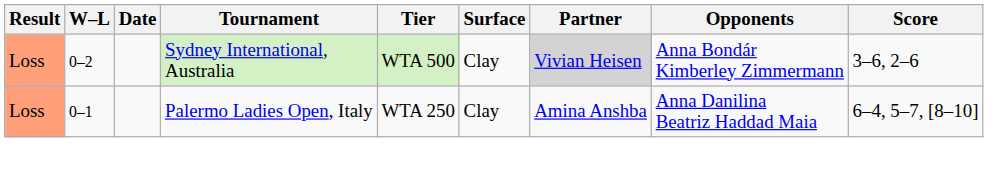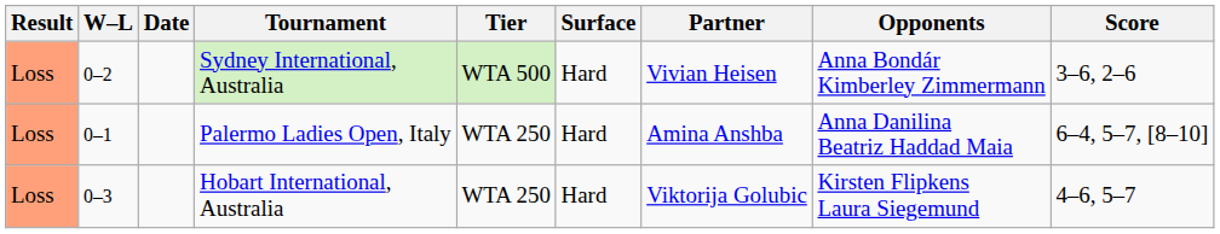 <table class="sortable wikitable">
 <tr>
 <th>Result</th>
 <th class=unsortable>W–L</th>
 <th>Date</th>
 <th>Tournament</th>
 <th>Tier</th>
 <th>Surface</th>
 <th>Partner</th>
 <th>Opponents</th>
 <th class=unsortable>Score</th>
 </tr>
 <tr>
 <td style="background:#ffa07a;">Loss</td>
 <td><small>0–2</small></td>
 <td><a href='#'></a></td>
 <td bgcolor=d4f1c5><a href='#'>Sydney International</a>, <br>Australia</td>
 <td bgcolor=d4f1c5>WTA 500</td>
-<td>Clay</td>
-<td style="background: lightgrey;"> <a href='#'>Vivian Heisen</a></td>
+<td>Hard</td>
+<td> <a href='#'>Vivian Heisen</a></td>
 <td> <a href='#'>Anna Bondár</a> <br>  <a href='#'>Kimberley Zimmermann</a></td>
 <td>3–6, 2–6</td>
 </tr>
 <tr>
 <td style="background:#ffa07a;">Loss</td>
 <td><small>0–1</small></td>
 <td><a href='#'></a></td>
 <td><a href='#'>Palermo Ladies Open</a>, Italy</td>
 <td>WTA 250</td>
-<td>Clay</td>
+<td>Hard</td>
 <td> <a href='#'>Amina Anshba</a></td>
 <td> <a href='#'>Anna Danilina</a> <br>  <a href='#'>Beatriz Haddad Maia</a></td>
 <td>6–4, 5–7, [8–10]</td>
 </tr>
+<tr>
+<td style="background:#ffa07a;">Loss</td>
+<td><small>0–3</small></td>
+<td><a href='#'></a></td>
+<td><a href='#'>Hobart International</a>, <br>Australia</td>
+<td>WTA 250</td>
+<td>Hard</td>
+<td> <a href='#'>Viktorija Golubic</a></td>
+<td> <a href='#'>Kirsten Flipkens</a> <br>  <a href='#'>Laura Siegemund</a></td>
+<td>4–6, 5–7</td>
+</tr>
 </table>
